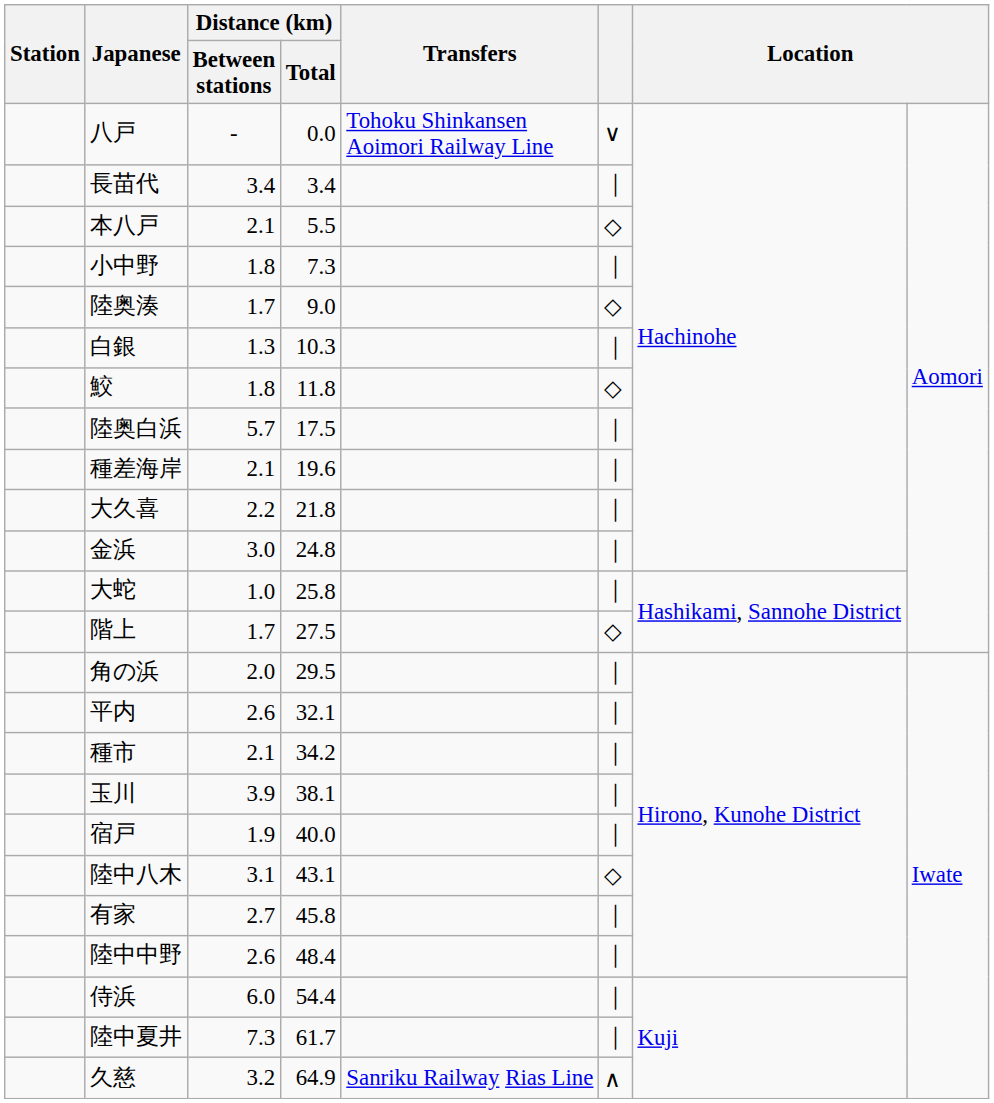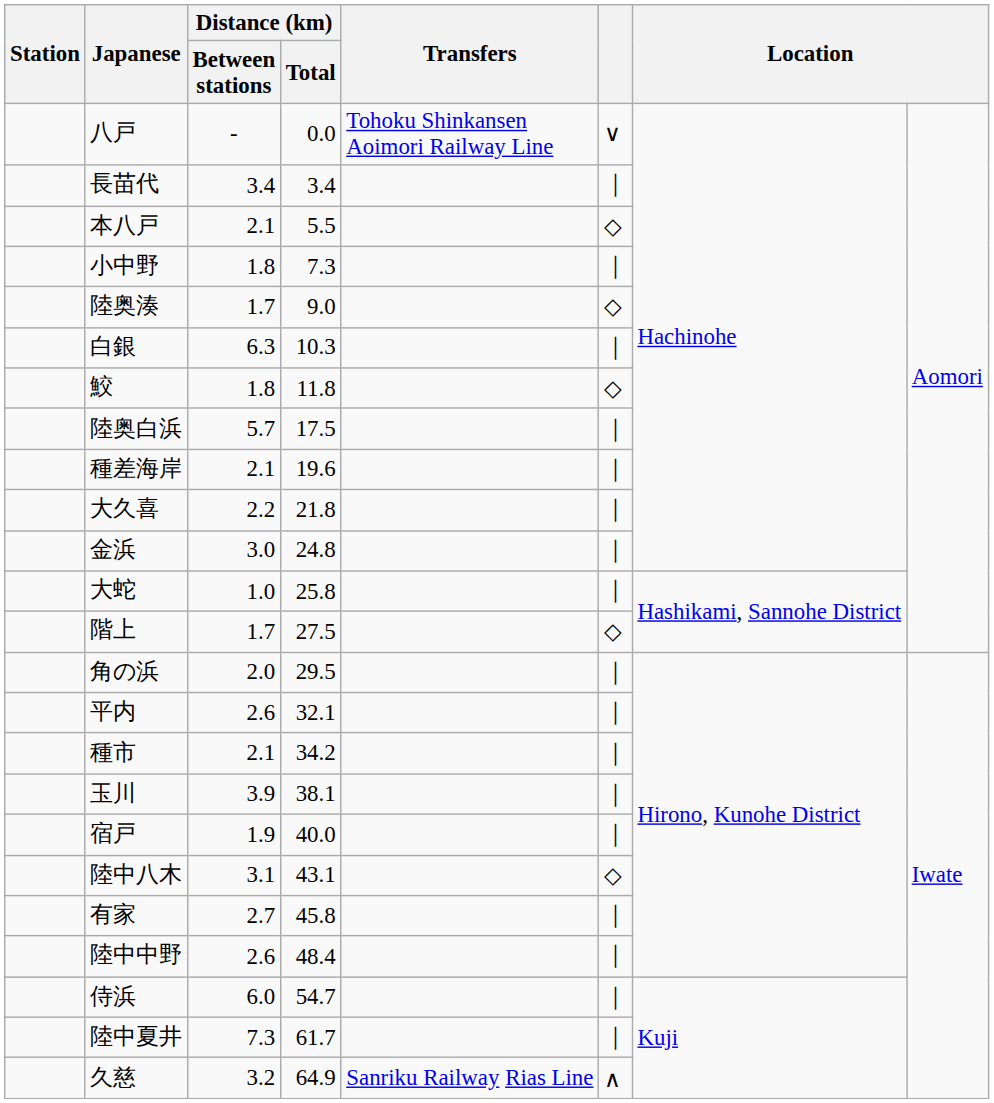 <table class="wikitable" rules="all">
 <tr>
 <th rowspan="2">Station</th>
 <th rowspan="2">Japanese</th>
 <th colspan="2">Distance (km)</th>
 <th rowspan="2">Transfers</th>
 <th rowspan="2"> </th>
 <th rowspan="2" colspan="2">Location</th>
 </tr>
 <tr>
 <th>Between<br>stations</th>
 <th>Total</th>
 </tr>
 <tr>
 <td></td>
 <td>八戸</td>
 <td style="text-align:center;">-</td>
 <td style="text-align:right;">0.0</td>
 <td><a href='#'>Tohoku Shinkansen</a><br><a href='#'>Aoimori Railway Line</a></td>
 <td>∨</td>
 <td rowspan="11"><a href='#'>Hachinohe</a></td>
 <td rowspan="13"><a href='#'>Aomori</a></td>
 </tr>
 <tr>
 <td></td>
 <td>長苗代</td>
 <td style="text-align:right;">3.4</td>
 <td style="text-align:right;">3.4</td>
 <td> </td>
 <td>｜</td>
 </tr>
 <tr>
 <td></td>
 <td>本八戸</td>
 <td style="text-align:right;">2.1</td>
 <td style="text-align:right;">5.5</td>
 <td> </td>
 <td>◇</td>
 </tr>
 <tr>
 <td></td>
 <td>小中野</td>
 <td style="text-align:right;">1.8</td>
 <td style="text-align:right;">7.3</td>
 <td> </td>
 <td>｜</td>
 </tr>
 <tr>
 <td></td>
 <td>陸奥湊</td>
 <td style="text-align:right;">1.7</td>
 <td style="text-align:right;">9.0</td>
 <td> </td>
 <td>◇</td>
 </tr>
 <tr>
 <td></td>
 <td>白銀</td>
-<td style="text-align:right;">1.3</td>
+<td style="text-align:right;">6.3</td>
 <td style="text-align:right;">10.3</td>
 <td> </td>
 <td>｜</td>
 </tr>
 <tr>
 <td></td>
 <td>鮫</td>
 <td style="text-align:right;">1.8</td>
 <td style="text-align:right;">11.8</td>
 <td> </td>
 <td>◇</td>
 </tr>
 <tr>
 <td></td>
 <td>陸奥白浜</td>
 <td style="text-align:right;">5.7</td>
 <td style="text-align:right;">17.5</td>
 <td> </td>
 <td>｜</td>
 </tr>
 <tr>
 <td></td>
 <td>種差海岸</td>
 <td style="text-align:right;">2.1</td>
 <td style="text-align:right;">19.6</td>
 <td> </td>
 <td>｜</td>
 </tr>
 <tr>
 <td></td>
 <td>大久喜</td>
 <td style="text-align:right;">2.2</td>
 <td style="text-align:right;">21.8</td>
 <td> </td>
 <td>｜</td>
 </tr>
 <tr>
 <td></td>
 <td>金浜</td>
 <td style="text-align:right;">3.0</td>
 <td style="text-align:right;">24.8</td>
 <td> </td>
 <td>｜</td>
 </tr>
 <tr>
 <td></td>
 <td>大蛇</td>
 <td style="text-align:right;">1.0</td>
 <td style="text-align:right;">25.8</td>
 <td style="text-align:right;"> </td>
 <td>｜</td>
 <td rowspan="2"><a href='#'>Hashikami</a>, <a href='#'>Sannohe District</a></td>
 </tr>
 <tr>
 <td></td>
 <td>階上</td>
 <td style="text-align:right;">1.7</td>
 <td style="text-align:right;">27.5</td>
 <td> </td>
 <td>◇</td>
 </tr>
 <tr>
 <td></td>
 <td>角の浜</td>
 <td style="text-align:right;">2.0</td>
 <td style="text-align:right;">29.5</td>
 <td> </td>
 <td>｜</td>
 <td rowspan="8"><a href='#'>Hirono</a>, <a href='#'>Kunohe District</a></td>
 <td rowspan="11"><a href='#'>Iwate</a></td>
 </tr>
 <tr>
 <td></td>
 <td>平内</td>
 <td style="text-align:right;">2.6</td>
 <td style="text-align:right;">32.1</td>
 <td> </td>
 <td>｜</td>
 </tr>
 <tr>
 <td></td>
 <td>種市</td>
 <td style="text-align:right;">2.1</td>
 <td style="text-align:right;">34.2</td>
 <td> </td>
 <td>｜</td>
 </tr>
 <tr>
 <td></td>
 <td>玉川</td>
 <td style="text-align:right;">3.9</td>
 <td style="text-align:right;">38.1</td>
 <td> </td>
 <td>｜</td>
 </tr>
 <tr>
 <td></td>
 <td>宿戸</td>
 <td style="text-align:right;">1.9</td>
 <td style="text-align:right;">40.0</td>
 <td> </td>
 <td>｜</td>
 </tr>
 <tr>
 <td></td>
 <td>陸中八木</td>
 <td style="text-align:right;">3.1</td>
 <td style="text-align:right;">43.1</td>
 <td> </td>
 <td>◇</td>
 </tr>
 <tr>
 <td></td>
 <td>有家</td>
 <td style="text-align:right;">2.7</td>
 <td style="text-align:right;">45.8</td>
 <td> </td>
 <td>｜</td>
 </tr>
 <tr>
 <td></td>
 <td>陸中中野</td>
 <td style="text-align:right;">2.6</td>
 <td style="text-align:right;">48.4</td>
 <td> </td>
 <td>｜</td>
 </tr>
 <tr>
 <td></td>
 <td>侍浜</td>
 <td style="text-align:right;">6.0</td>
-<td style="text-align:right;">54.4</td>
+<td style="text-align:right;">54.7</td>
 <td> </td>
 <td>｜</td>
 <td rowspan="3"><a href='#'>Kuji</a></td>
 </tr>
 <tr>
 <td></td>
 <td>陸中夏井</td>
 <td style="text-align:right;">7.3</td>
 <td style="text-align:right;">61.7</td>
 <td> </td>
 <td>｜</td>
 </tr>
 <tr>
 <td></td>
 <td>久慈</td>
 <td style="text-align:right;">3.2</td>
 <td style="text-align:right;">64.9</td>
 <td><a href='#'>Sanriku Railway</a> <a href='#'>Rias Line</a></td>
 <td>∧</td>
 </tr>
 </table>
